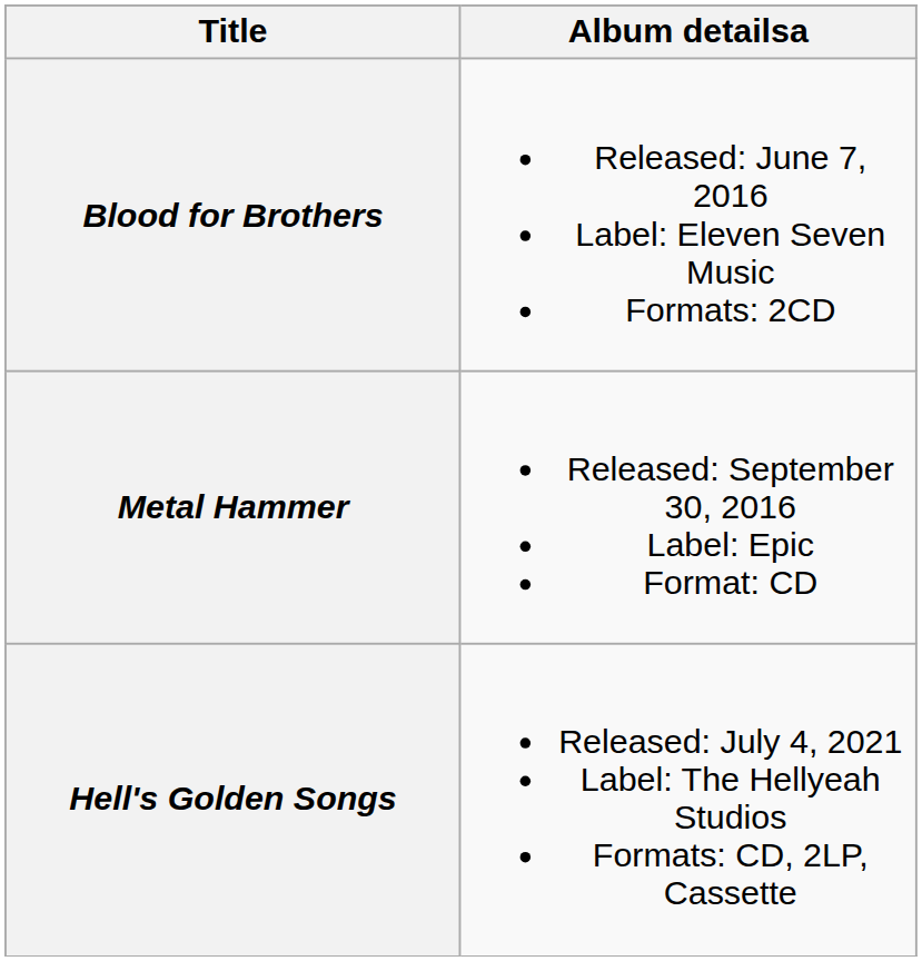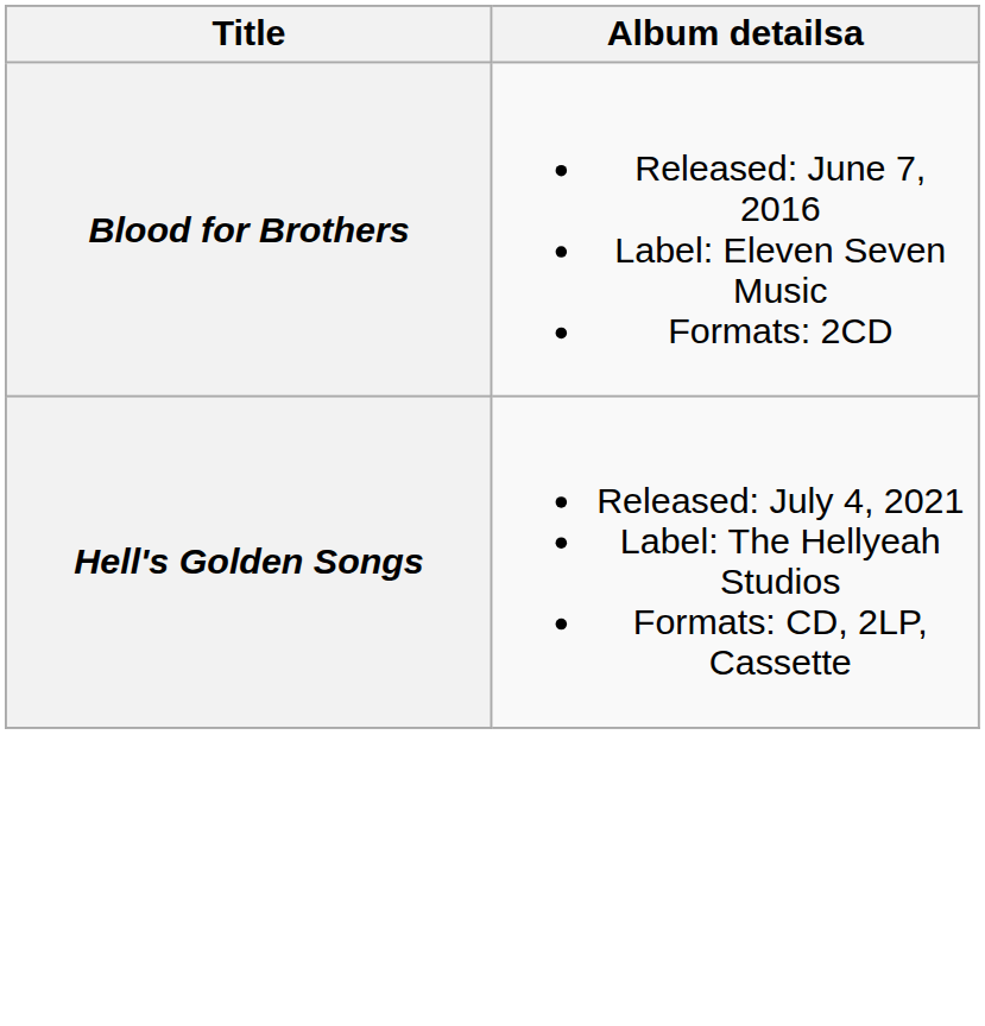 <table class="wikitable plainrowheaders" style="text-align:center;">
 <tr>
 <th scope="col" style="width:13em;">Title</th>
 <th scope="col" style="width:13em;">Album detailsa</th>
 </tr>
 <tr>
 <th scope="row"><em>Blood for Brothers</em></th>
 <td><br><ul><li>Released: June 7, 2016</li><li>Label: Eleven Seven Music</li><li>Formats: 2CD</li></ul></td>
 </tr>
 <tr>
-<th scope="row"><em>Metal Hammer</em></th>
-<td><br><ul><li>Released: September 30, 2016</li><li>Label: Epic</li><li>Format: CD</li></ul></td>
-</tr>
-<tr>
 <th scope="row"><em>Hell's Golden Songs</em></th>
 <td><br><ul><li>Released: July 4, 2021</li><li>Label: The Hellyeah Studios</li><li>Formats: CD, 2LP, Cassette</li></ul></td>
 </tr>
 </table>
